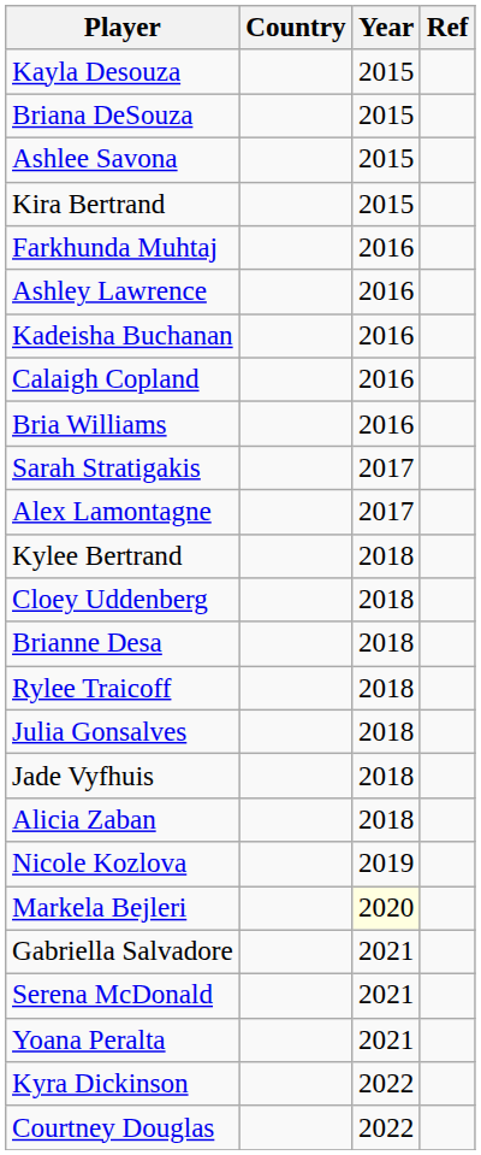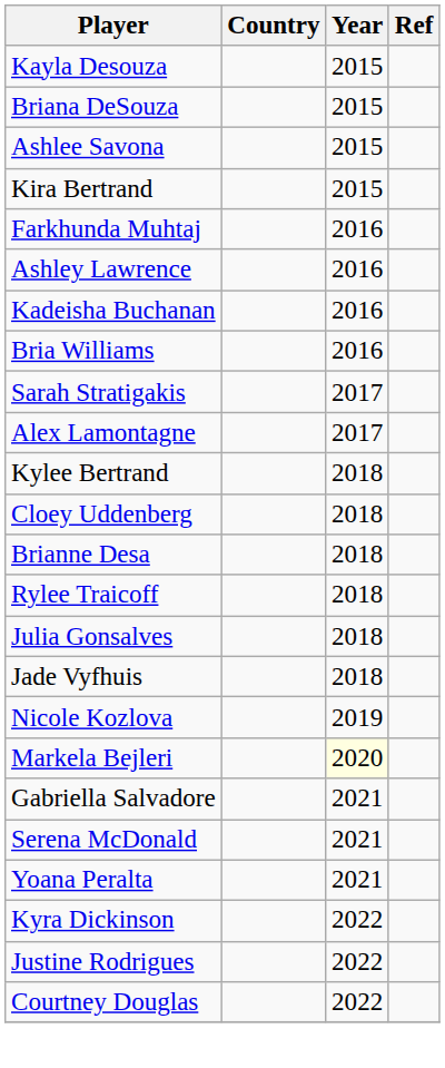 <table class="wikitable sortable">
 <tr>
 <th>Player</th>
 <th>Country</th>
 <th>Year</th>
 <th>Ref</th>
 </tr>
 <tr>
 <td><a href='#'>Kayla Desouza</a></td>
 <td></td>
 <td>2015</td>
 <td></td>
 </tr>
 <tr>
 <td><a href='#'>Briana DeSouza</a></td>
 <td></td>
 <td>2015</td>
 <td></td>
 </tr>
 <tr>
 <td><a href='#'>Ashlee Savona</a></td>
 <td></td>
 <td>2015</td>
 <td></td>
 </tr>
 <tr>
 <td>Kira Bertrand</td>
 <td></td>
 <td>2015</td>
 <td></td>
 </tr>
 <tr>
 <td><a href='#'>Farkhunda Muhtaj</a></td>
 <td></td>
 <td>2016</td>
 <td></td>
 </tr>
 <tr>
 <td><a href='#'>Ashley Lawrence</a></td>
 <td></td>
 <td>2016</td>
 <td></td>
 </tr>
 <tr>
 <td><a href='#'>Kadeisha Buchanan</a></td>
-<td></td>
-<td>2016</td>
-<td></td>
-</tr>
-<tr>
-<td><a href='#'>Calaigh Copland</a></td>
 <td></td>
 <td>2016</td>
 <td></td>
 </tr>
 <tr>
 <td><a href='#'>Bria Williams</a></td>
 <td></td>
 <td>2016</td>
 <td></td>
 </tr>
 <tr>
 <td><a href='#'>Sarah Stratigakis</a></td>
 <td></td>
 <td>2017</td>
 <td></td>
 </tr>
 <tr>
 <td><a href='#'>Alex Lamontagne</a></td>
 <td></td>
 <td>2017</td>
 <td></td>
 </tr>
 <tr>
 <td>Kylee Bertrand</td>
 <td></td>
 <td>2018</td>
 <td></td>
 </tr>
 <tr>
 <td><a href='#'>Cloey Uddenberg</a></td>
 <td></td>
 <td>2018</td>
 <td></td>
 </tr>
 <tr>
 <td><a href='#'>Brianne Desa</a></td>
 <td></td>
 <td>2018</td>
 <td></td>
 </tr>
 <tr>
 <td><a href='#'>Rylee Traicoff</a></td>
 <td></td>
 <td>2018</td>
 <td></td>
 </tr>
 <tr>
 <td><a href='#'>Julia Gonsalves</a></td>
 <td></td>
 <td>2018</td>
 <td></td>
 </tr>
 <tr>
 <td>Jade Vyfhuis</td>
 <td></td>
 <td>2018</td>
 <td></td>
 </tr>
 <tr>
-<td><a href='#'>Alicia Zaban</a></td>
-<td></td>
-<td>2018</td>
-<td></td>
-</tr>
-<tr>
 <td><a href='#'>Nicole Kozlova</a></td>
 <td></td>
 <td>2019</td>
 <td></td>
 </tr>
 <tr>
 <td><a href='#'>Markela Bejleri</a></td>
 <td></td>
 <td style="background: lightyellow;">2020</td>
 <td></td>
 </tr>
 <tr>
 <td>Gabriella Salvadore</td>
 <td></td>
 <td>2021</td>
 <td></td>
 </tr>
 <tr>
 <td><a href='#'>Serena McDonald</a></td>
 <td></td>
 <td>2021</td>
 <td></td>
 </tr>
 <tr>
 <td><a href='#'>Yoana Peralta</a></td>
 <td></td>
 <td>2021</td>
 <td></td>
 </tr>
 <tr>
 <td><a href='#'>Kyra Dickinson</a></td>
 <td></td>
 <td>2022</td>
 <td></td>
 </tr>
 <tr>
+<td><a href='#'>Justine Rodrigues</a></td>
+<td></td>
+<td>2022</td>
+<td></td>
+</tr>
+<tr>
 <td><a href='#'>Courtney Douglas</a></td>
 <td></td>
 <td>2022</td>
 <td></td>
 </tr>
 <tr>
 </tr>
 </table>
